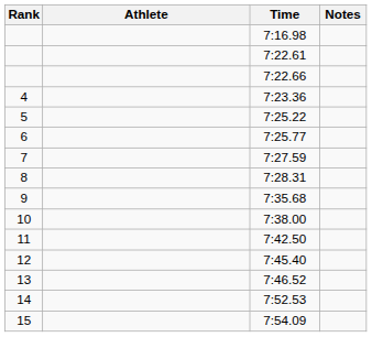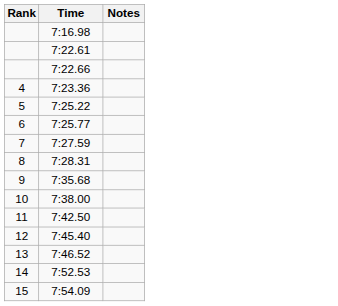 <table class=wikitable style="text-align:center">
 <tr>
 <th width=40>Rank</th>
-<th width=250>Athlete</th>
 <th width=80>Time</th>
 <th width=50>Notes</th>
 </tr>
 <tr>
 <td></td>
-<td align=left></td>
 <td>7:16.98</td>
 <td></td>
 </tr>
 <tr>
 <td></td>
-<td align=left></td>
 <td>7:22.61</td>
 <td></td>
 </tr>
 <tr>
 <td></td>
-<td align=left></td>
 <td>7:22.66</td>
 <td></td>
 </tr>
 <tr>
 <td>4</td>
-<td align=left></td>
 <td>7:23.36</td>
 <td></td>
 </tr>
 <tr>
 <td>5</td>
-<td align=left></td>
 <td>7:25.22</td>
 <td></td>
 </tr>
 <tr>
 <td>6</td>
-<td align=left></td>
 <td>7:25.77</td>
 <td></td>
 </tr>
 <tr>
 <td>7</td>
-<td align=left></td>
 <td>7:27.59</td>
 <td></td>
 </tr>
 <tr>
 <td>8</td>
-<td align=left></td>
 <td>7:28.31</td>
 <td></td>
 </tr>
 <tr>
 <td>9</td>
-<td align=left></td>
 <td>7:35.68</td>
 <td></td>
 </tr>
 <tr>
 <td>10</td>
-<td align=left></td>
 <td>7:38.00</td>
 <td></td>
 </tr>
 <tr>
 <td>11</td>
-<td align=left></td>
 <td>7:42.50</td>
 <td></td>
 </tr>
 <tr>
 <td>12</td>
-<td align=left></td>
 <td>7:45.40</td>
 <td></td>
 </tr>
 <tr>
 <td>13</td>
-<td align=left></td>
 <td>7:46.52</td>
 <td></td>
 </tr>
 <tr>
 <td>14</td>
-<td align=left></td>
 <td>7:52.53</td>
 <td></td>
 </tr>
 <tr>
 <td>15</td>
-<td align=left></td>
 <td>7:54.09</td>
 <td></td>
 </tr>
 </table>
